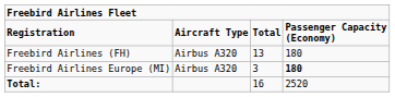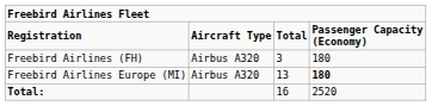 <table class="wikitable">
 <tr>
 <td colspan="4"><strong>Freebird Airlines Fleet</strong></td>
 </tr>
 <tr>
 <td><strong>Registration</strong></td>
 <td><strong>Aircraft Type</strong></td>
 <td><strong>Total</strong></td>
 <td><strong>Passenger Capacity</strong><br><strong>(Economy)</strong></td>
 </tr>
 <tr>
 <td>Freebird Airlines  (FH)</td>
 <td>Airbus A320</td>
-<td>13</td>
+<td>3</td>
 <td>180</td>
 </tr>
 <tr>
 <td>Freebird Airlines  Europe (MI)</td>
 <td>Airbus A320</td>
-<td>3</td>
+<td>13</td>
 <td><strong>180</strong></td>
 </tr>
 <tr>
 <td><strong>Total:</strong></td>
 <td></td>
 <td>16</td>
 <td>2520</td>
 </tr>
 </table>
